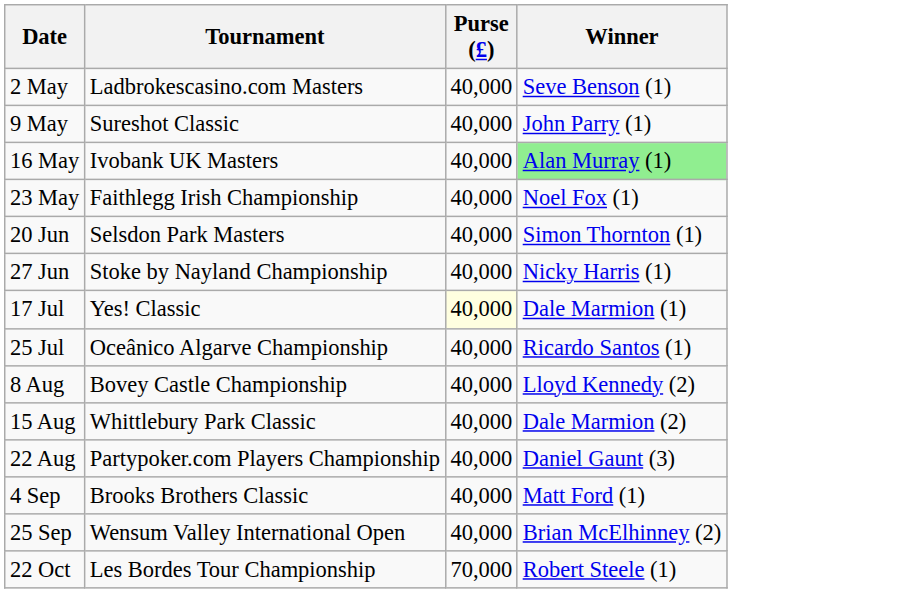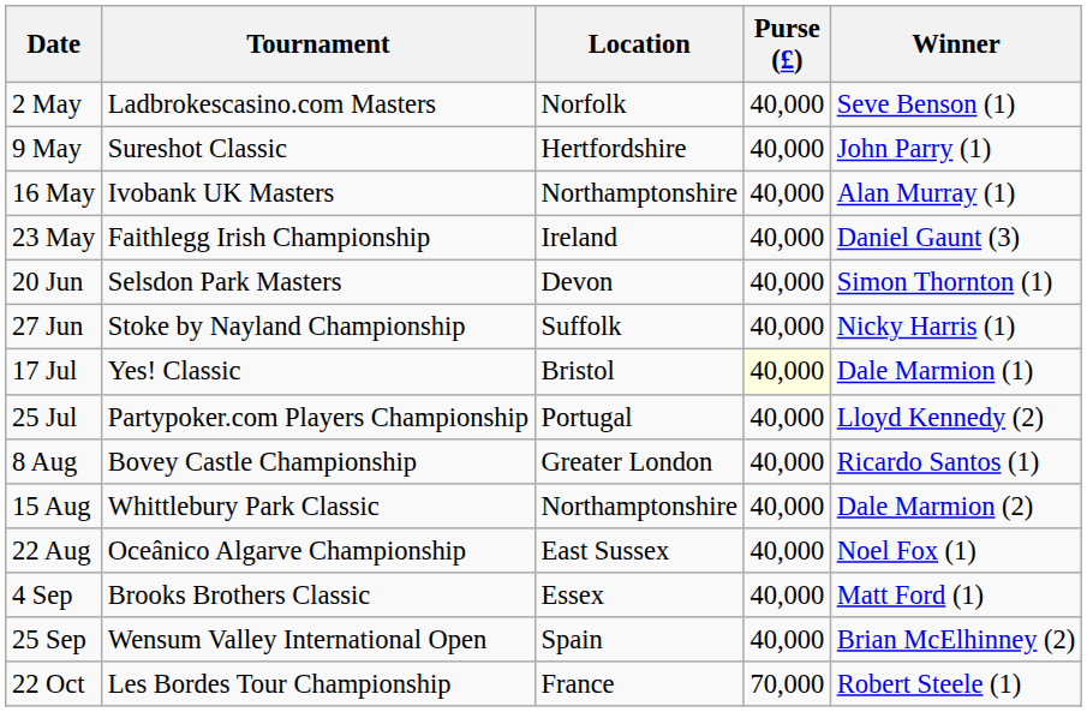 <table class="wikitable" style="font-size:95%;">
 <tr>
 <th>Date</th>
 <th>Tournament</th>
+<th>Location</th>
 <th>Purse<br>(<a href='#'>£</a>)</th>
 <th>Winner</th>
 </tr>
 <tr>
 <td>2 May</td>
 <td>Ladbrokescasino.com Masters</td>
+<td>Norfolk</td>
 <td align=right>40,000</td>
 <td> <a href='#'>Seve Benson</a> (1)</td>
 </tr>
 <tr>
 <td>9 May</td>
 <td>Sureshot Classic</td>
+<td>Hertfordshire</td>
 <td align=right>40,000</td>
 <td> <a href='#'>John Parry</a> (1)</td>
 </tr>
 <tr>
 <td>16 May</td>
 <td>Ivobank UK Masters</td>
+<td>Northamptonshire</td>
 <td align=right>40,000</td>
-<td style="background: lightgreen;"> <a href='#'>Alan Murray</a> (1)</td>
+<td> <a href='#'>Alan Murray</a> (1)</td>
 </tr>
 <tr>
 <td>23 May</td>
 <td>Faithlegg Irish Championship</td>
+<td>Ireland</td>
 <td align=right>40,000</td>
-<td> <a href='#'>Noel Fox</a> (1)</td>
+<td> <a href='#'>Daniel Gaunt</a> (3)</td>
 </tr>
 <tr>
 <td>20 Jun</td>
 <td>Selsdon Park Masters</td>
+<td>Devon</td>
 <td align=right>40,000</td>
 <td> <a href='#'>Simon Thornton</a> (1)</td>
 </tr>
 <tr>
 <td>27 Jun</td>
 <td>Stoke by Nayland Championship</td>
+<td>Suffolk</td>
 <td align=right>40,000</td>
 <td> <a href='#'>Nicky Harris</a> (1)</td>
 </tr>
 <tr>
 <td>17 Jul</td>
 <td>Yes! Classic</td>
+<td>Bristol</td>
 <td align=right style="background: lightyellow;">40,000</td>
 <td> <a href='#'>Dale Marmion</a> (1)</td>
 </tr>
 <tr>
 <td>25 Jul</td>
-<td>Oceânico Algarve Championship</td>
+<td>Partypoker.com Players Championship</td>
+<td>Portugal</td>
+<td align=right>40,000</td>
+<td> <a href='#'>Lloyd Kennedy</a> (2)</td>
+</tr>
+<tr>
+<td>8 Aug</td>
+<td>Bovey Castle Championship</td>
+<td>Greater London</td>
 <td align=right>40,000</td>
 <td> <a href='#'>Ricardo Santos</a> (1)</td>
 </tr>
 <tr>
-<td>8 Aug</td>
-<td>Bovey Castle Championship</td>
-<td align=right>40,000</td>
-<td> <a href='#'>Lloyd Kennedy</a> (2)</td>
-</tr>
-<tr>
 <td>15 Aug</td>
 <td>Whittlebury Park Classic</td>
+<td>Northamptonshire</td>
 <td align=right>40,000</td>
 <td> <a href='#'>Dale Marmion</a> (2)</td>
 </tr>
 <tr>
 <td>22 Aug</td>
-<td>Partypoker.com Players Championship</td>
+<td>Oceânico Algarve Championship</td>
+<td>East Sussex</td>
 <td align=right>40,000</td>
-<td> <a href='#'>Daniel Gaunt</a> (3)</td>
+<td> <a href='#'>Noel Fox</a> (1)</td>
 </tr>
 <tr>
 <td>4 Sep</td>
 <td>Brooks Brothers Classic</td>
+<td>Essex</td>
 <td align=right>40,000</td>
 <td> <a href='#'>Matt Ford</a> (1)</td>
 </tr>
 <tr>
 <td>25 Sep</td>
 <td>Wensum Valley International Open</td>
+<td>Spain</td>
 <td align=right>40,000</td>
 <td> <a href='#'>Brian McElhinney</a> (2)</td>
 </tr>
 <tr>
 <td>22 Oct</td>
 <td>Les Bordes Tour Championship</td>
+<td>France</td>
 <td align=right>70,000</td>
 <td> <a href='#'>Robert Steele</a> (1)</td>
 </tr>
 </table>
